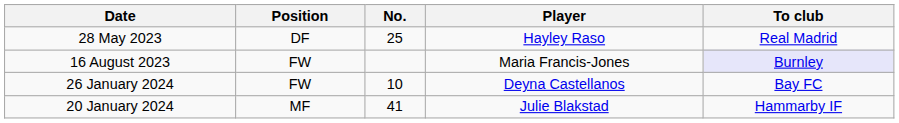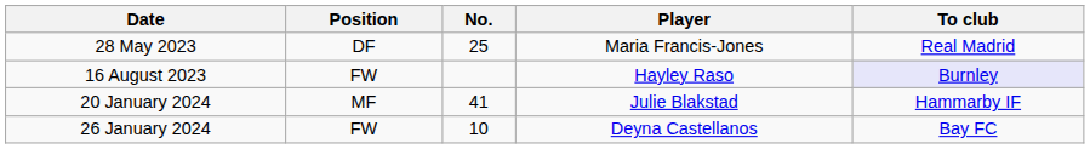 <table class="wikitable sortable" style="width:95%; text-align:center; font-size:85%; text-align:centre;">
 <tr>
 <th>Date</th>
 <th>Position</th>
 <th>No.</th>
 <th>Player</th>
 <th>To club</th>
 </tr>
 <tr>
 <td>28 May 2023</td>
 <td>DF</td>
 <td>25</td>
-<td> <a href='#'>Hayley Raso</a></td>
+<td> Maria Francis-Jones</td>
 <td> <a href='#'>Real Madrid</a></td>
 </tr>
 <tr>
 <td>16 August 2023</td>
 <td>FW</td>
 <td></td>
-<td> Maria Francis-Jones</td>
+<td> <a href='#'>Hayley Raso</a></td>
 <td style="background: lavender;"> <a href='#'>Burnley</a></td>
+</tr>
+<tr>
+<td>20 January 2024</td>
+<td>MF</td>
+<td>41</td>
+<td> <a href='#'>Julie Blakstad</a></td>
+<td> <a href='#'>Hammarby IF</a></td>
 </tr>
 <tr>
 <td>26 January 2024</td>
 <td>FW</td>
 <td>10</td>
 <td> <a href='#'>Deyna Castellanos</a></td>
 <td> <a href='#'>Bay FC</a></td>
 </tr>
-<tr>
-<td>20 January 2024</td>
-<td>MF</td>
-<td>41</td>
-<td> <a href='#'>Julie Blakstad</a></td>
-<td> <a href='#'>Hammarby IF</a></td>
-</tr>
 </table>
